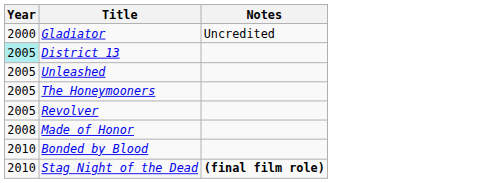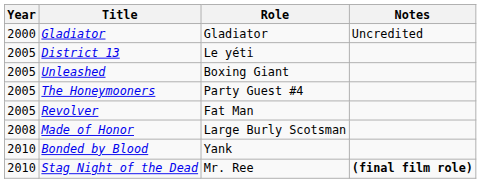 <table class="wikitable">
 <tr>
 <th>Year</th>
 <th>Title</th>
+<th>Role</th>
 <th>Notes</th>
 </tr>
 <tr>
 <td>2000</td>
 <td><em><a href='#'>Gladiator</a></em></td>
+<td>Gladiator</td>
 <td>Uncredited</td>
 </tr>
 <tr>
-<td style="background: paleturquoise;">2005</td>
+<td>2005</td>
 <td><em><a href='#'>District 13</a></em></td>
+<td>Le yéti</td>
 <td></td>
 </tr>
 <tr>
 <td>2005</td>
 <td><em><a href='#'>Unleashed</a></em></td>
+<td>Boxing Giant</td>
 <td></td>
 </tr>
 <tr>
 <td>2005</td>
 <td><em><a href='#'>The Honeymooners</a></em></td>
+<td>Party Guest #4</td>
 <td></td>
 </tr>
 <tr>
 <td>2005</td>
 <td><em><a href='#'>Revolver</a></em></td>
+<td>Fat Man</td>
 <td></td>
 </tr>
 <tr>
 <td>2008</td>
 <td><em><a href='#'>Made of Honor</a></em></td>
+<td>Large Burly Scotsman</td>
 <td></td>
 </tr>
 <tr>
 <td>2010</td>
 <td><em><a href='#'>Bonded by Blood</a></em></td>
+<td>Yank</td>
 <td></td>
 </tr>
 <tr>
 <td>2010</td>
 <td><em><a href='#'>Stag Night of the Dead</a></em></td>
+<td>Mr. Ree</td>
 <td><strong>(final film role)</strong></td>
 </tr>
 </table>
